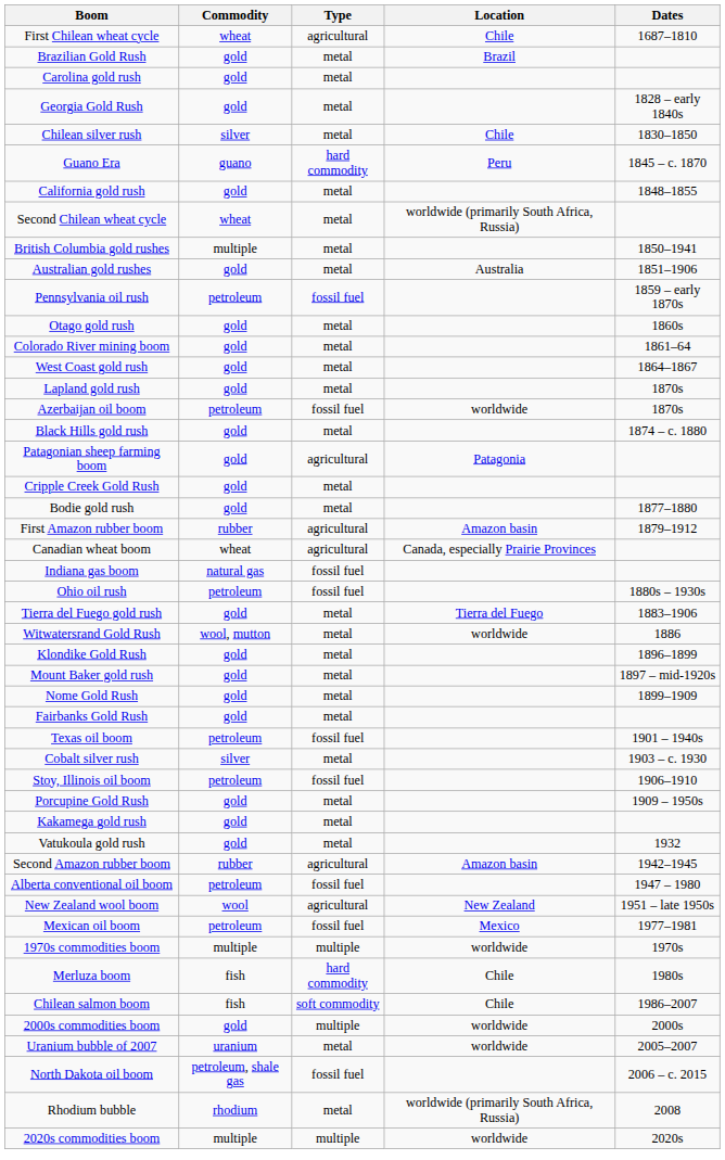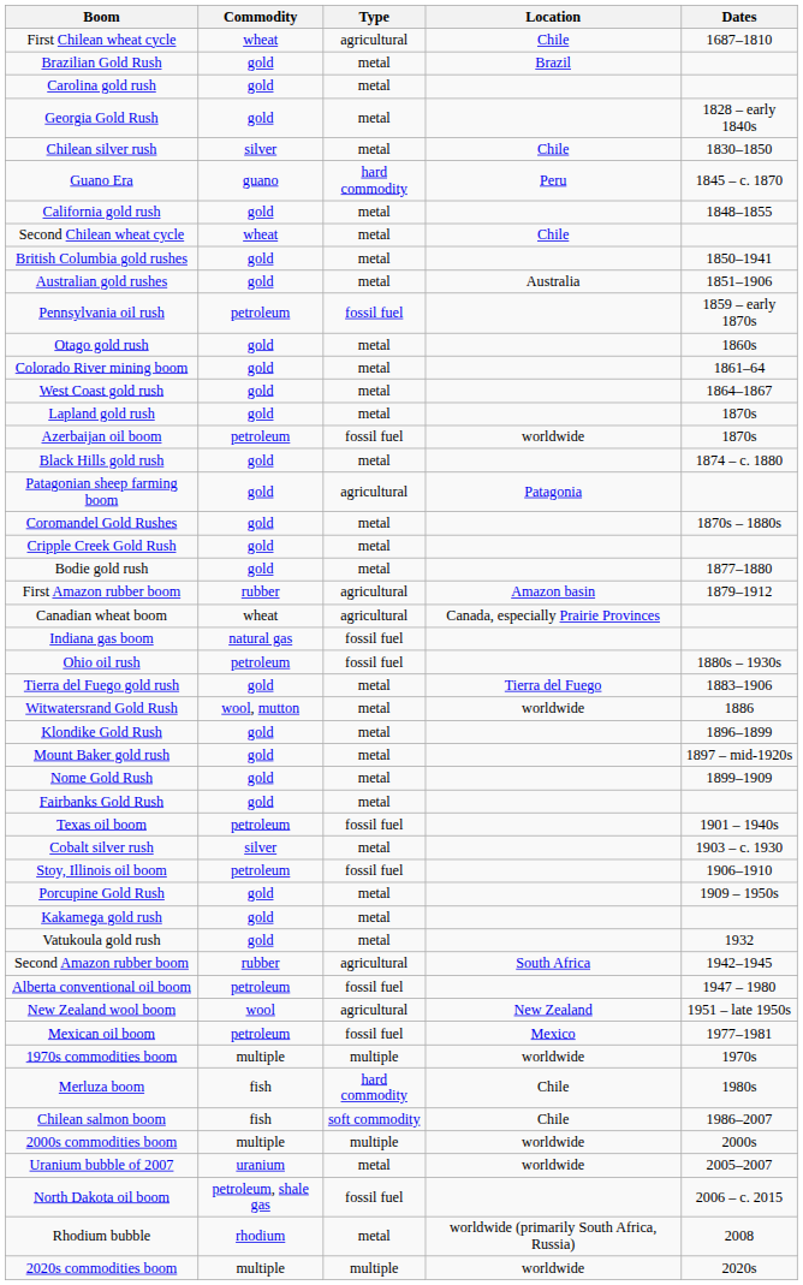 <table class="wikitable sortable" style="text-align: center;">
 <tr>
 <th>Boom</th>
 <th>Commodity</th>
 <th>Type</th>
 <th>Location</th>
 <th>Dates</th>
 </tr>
 <tr>
 <td>First <a href='#'>Chilean wheat cycle</a></td>
 <td><a href='#'>wheat</a></td>
 <td>agricultural</td>
 <td><a href='#'>Chile</a></td>
 <td>1687–1810</td>
 </tr>
 <tr>
 <td><a href='#'>Brazilian Gold Rush</a></td>
 <td><a href='#'>gold</a></td>
 <td>metal</td>
 <td><a href='#'>Brazil</a></td>
 <td></td>
 </tr>
 <tr>
 <td><a href='#'>Carolina gold rush</a></td>
 <td><a href='#'>gold</a></td>
 <td>metal</td>
 <td></td>
 <td></td>
 </tr>
 <tr>
 <td><a href='#'>Georgia Gold Rush</a></td>
 <td><a href='#'>gold</a></td>
 <td>metal</td>
 <td></td>
 <td>1828 – early 1840s</td>
 </tr>
 <tr>
 <td><a href='#'>Chilean silver rush</a></td>
 <td><a href='#'>silver</a></td>
 <td>metal</td>
 <td><a href='#'>Chile</a></td>
 <td>1830–1850</td>
 </tr>
 <tr>
 <td><a href='#'>Guano Era</a></td>
 <td><a href='#'>guano</a></td>
 <td><a href='#'>hard commodity</a></td>
 <td><a href='#'>Peru</a></td>
 <td>1845 – c. 1870</td>
 </tr>
 <tr>
 <td><a href='#'>California gold rush</a></td>
 <td><a href='#'>gold</a></td>
 <td>metal</td>
 <td></td>
 <td>1848–1855</td>
 </tr>
 <tr>
 <td>Second <a href='#'>Chilean wheat cycle</a></td>
 <td><a href='#'>wheat</a></td>
 <td>metal</td>
-<td>worldwide (primarily South Africa, Russia)</td>
+<td><a href='#'>Chile</a></td>
 <td></td>
 </tr>
 <tr>
 <td><a href='#'>British Columbia gold rushes</a></td>
-<td>multiple</td>
+<td><a href='#'>gold</a></td>
 <td>metal</td>
 <td></td>
 <td>1850–1941</td>
 </tr>
 <tr>
 <td><a href='#'>Australian gold rushes</a></td>
 <td><a href='#'>gold</a></td>
 <td>metal</td>
 <td>Australia</td>
 <td>1851–1906</td>
 </tr>
 <tr>
 <td><a href='#'>Pennsylvania oil rush</a></td>
 <td><a href='#'>petroleum</a></td>
 <td><a href='#'>fossil fuel</a></td>
 <td></td>
 <td>1859 – early 1870s</td>
 </tr>
 <tr>
 <td><a href='#'>Otago gold rush</a></td>
 <td><a href='#'>gold</a></td>
 <td>metal</td>
 <td></td>
 <td>1860s</td>
 </tr>
 <tr>
 <td><a href='#'>Colorado River mining boom</a></td>
 <td><a href='#'>gold</a></td>
 <td>metal</td>
 <td></td>
 <td>1861–64</td>
 </tr>
 <tr>
 <td><a href='#'>West Coast gold rush</a></td>
 <td><a href='#'>gold</a></td>
 <td>metal</td>
 <td></td>
 <td>1864–1867</td>
 </tr>
 <tr>
 <td><a href='#'>Lapland gold rush</a></td>
 <td><a href='#'>gold</a></td>
 <td>metal</td>
 <td></td>
 <td>1870s</td>
 </tr>
 <tr>
 <td><a href='#'>Azerbaijan oil boom</a></td>
 <td><a href='#'>petroleum</a></td>
 <td>fossil fuel</td>
 <td>worldwide</td>
 <td>1870s</td>
 </tr>
 <tr>
 <td><a href='#'>Black Hills gold rush</a></td>
 <td><a href='#'>gold</a></td>
 <td>metal</td>
 <td></td>
 <td>1874 – c. 1880</td>
 </tr>
 <tr>
 <td><a href='#'>Patagonian sheep farming boom</a></td>
 <td><a href='#'>gold</a></td>
 <td>agricultural</td>
 <td><a href='#'>Patagonia</a></td>
 <td></td>
+</tr>
+<tr>
+<td><a href='#'>Coromandel Gold Rushes</a></td>
+<td><a href='#'>gold</a></td>
+<td>metal</td>
+<td></td>
+<td>1870s – 1880s</td>
 </tr>
 <tr>
 <td><a href='#'>Cripple Creek Gold Rush</a></td>
 <td><a href='#'>gold</a></td>
 <td>metal</td>
 <td></td>
 <td></td>
 </tr>
 <tr>
 <td>Bodie gold rush</td>
 <td><a href='#'>gold</a></td>
 <td>metal</td>
 <td></td>
 <td>1877–1880</td>
 </tr>
 <tr>
 <td>First <a href='#'>Amazon rubber boom</a></td>
 <td><a href='#'>rubber</a></td>
 <td>agricultural</td>
 <td><a href='#'>Amazon basin</a></td>
 <td>1879–1912</td>
 </tr>
 <tr>
 <td>Canadian wheat boom</td>
 <td>wheat</td>
 <td>agricultural</td>
 <td>Canada, especially <a href='#'>Prairie Provinces</a></td>
 <td></td>
 </tr>
 <tr>
 <td><a href='#'>Indiana gas boom</a></td>
 <td><a href='#'>natural gas</a></td>
 <td>fossil fuel</td>
 <td></td>
 <td></td>
 </tr>
 <tr>
 <td><a href='#'>Ohio oil rush</a></td>
 <td><a href='#'>petroleum</a></td>
 <td>fossil fuel</td>
 <td></td>
 <td>1880s – 1930s</td>
 </tr>
 <tr>
 <td><a href='#'>Tierra del Fuego gold rush</a></td>
 <td><a href='#'>gold</a></td>
 <td>metal</td>
 <td><a href='#'>Tierra del Fuego</a></td>
 <td>1883–1906</td>
 </tr>
 <tr>
 <td><a href='#'>Witwatersrand Gold Rush</a></td>
 <td><a href='#'>wool</a>, <a href='#'>mutton</a></td>
 <td>metal</td>
 <td>worldwide</td>
 <td>1886</td>
 </tr>
 <tr>
 <td><a href='#'>Klondike Gold Rush</a></td>
 <td><a href='#'>gold</a></td>
 <td>metal</td>
 <td></td>
 <td>1896–1899</td>
 </tr>
 <tr>
 <td><a href='#'>Mount Baker gold rush</a></td>
 <td><a href='#'>gold</a></td>
 <td>metal</td>
 <td></td>
 <td>1897 – mid-1920s</td>
 </tr>
 <tr>
 <td><a href='#'>Nome Gold Rush</a></td>
 <td><a href='#'>gold</a></td>
 <td>metal</td>
 <td></td>
 <td>1899–1909</td>
 </tr>
 <tr>
 <td><a href='#'>Fairbanks Gold Rush</a></td>
 <td><a href='#'>gold</a></td>
 <td>metal</td>
 <td></td>
 <td></td>
 </tr>
 <tr>
 <td><a href='#'>Texas oil boom</a></td>
 <td><a href='#'>petroleum</a></td>
 <td>fossil fuel</td>
 <td></td>
 <td>1901 – 1940s</td>
 </tr>
 <tr>
 <td><a href='#'>Cobalt silver rush</a></td>
 <td><a href='#'>silver</a></td>
 <td>metal</td>
 <td></td>
 <td>1903 – c. 1930</td>
 </tr>
 <tr>
 <td><a href='#'>Stoy, Illinois oil boom</a></td>
 <td><a href='#'>petroleum</a></td>
 <td>fossil fuel</td>
 <td></td>
 <td>1906–1910</td>
 </tr>
 <tr>
 <td><a href='#'>Porcupine Gold Rush</a></td>
 <td><a href='#'>gold</a></td>
 <td>metal</td>
 <td></td>
 <td>1909 – 1950s</td>
 </tr>
 <tr>
 <td><a href='#'>Kakamega gold rush</a></td>
 <td><a href='#'>gold</a></td>
 <td>metal</td>
 <td></td>
 <td></td>
 </tr>
 <tr>
 <td>Vatukoula gold rush</td>
 <td><a href='#'>gold</a></td>
 <td>metal</td>
 <td></td>
 <td>1932</td>
 </tr>
 <tr>
 <td>Second <a href='#'>Amazon rubber boom</a></td>
 <td><a href='#'>rubber</a></td>
 <td>agricultural</td>
-<td><a href='#'>Amazon basin</a></td>
+<td><a href='#'>South Africa</a></td>
 <td>1942–1945</td>
 </tr>
 <tr>
 <td><a href='#'>Alberta conventional oil boom</a></td>
 <td><a href='#'>petroleum</a></td>
 <td>fossil fuel</td>
 <td></td>
 <td>1947 – 1980</td>
 </tr>
 <tr>
 <td><a href='#'>New Zealand wool boom</a></td>
 <td><a href='#'>wool</a></td>
 <td>agricultural</td>
 <td><a href='#'>New Zealand</a></td>
 <td>1951 – late 1950s</td>
 </tr>
 <tr>
 <td><a href='#'>Mexican oil boom</a></td>
 <td><a href='#'>petroleum</a></td>
 <td>fossil fuel</td>
 <td><a href='#'>Mexico</a></td>
 <td>1977–1981</td>
 </tr>
 <tr>
 <td><a href='#'>1970s commodities boom</a></td>
 <td>multiple</td>
 <td>multiple</td>
 <td>worldwide</td>
 <td>1970s</td>
 </tr>
 <tr>
 <td><a href='#'>Merluza boom</a></td>
 <td>fish</td>
 <td><a href='#'>hard commodity</a></td>
 <td>Chile</td>
 <td>1980s</td>
 </tr>
 <tr>
 <td><a href='#'>Chilean salmon boom</a></td>
 <td>fish</td>
 <td><a href='#'>soft commodity</a></td>
 <td>Chile</td>
 <td>1986–2007</td>
 </tr>
 <tr>
 <td><a href='#'>2000s commodities boom</a></td>
-<td><a href='#'>gold</a></td>
+<td>multiple</td>
 <td>multiple</td>
 <td>worldwide</td>
 <td>2000s</td>
 </tr>
 <tr>
 <td><a href='#'>Uranium bubble of 2007</a></td>
 <td><a href='#'>uranium</a></td>
 <td>metal</td>
 <td>worldwide</td>
 <td>2005–2007</td>
 </tr>
 <tr>
 <td><a href='#'>North Dakota oil boom</a></td>
 <td><a href='#'>petroleum</a>, <a href='#'>shale gas</a></td>
 <td>fossil fuel</td>
 <td></td>
 <td>2006 – c. 2015</td>
 </tr>
 <tr>
 <td>Rhodium bubble</td>
 <td><a href='#'>rhodium</a></td>
 <td>metal</td>
 <td>worldwide (primarily South Africa, Russia)</td>
 <td>2008</td>
 </tr>
 <tr>
 <td><a href='#'>2020s commodities boom</a></td>
 <td>multiple</td>
 <td>multiple</td>
 <td>worldwide</td>
 <td>2020s<br></td>
 </tr>
 </table>
